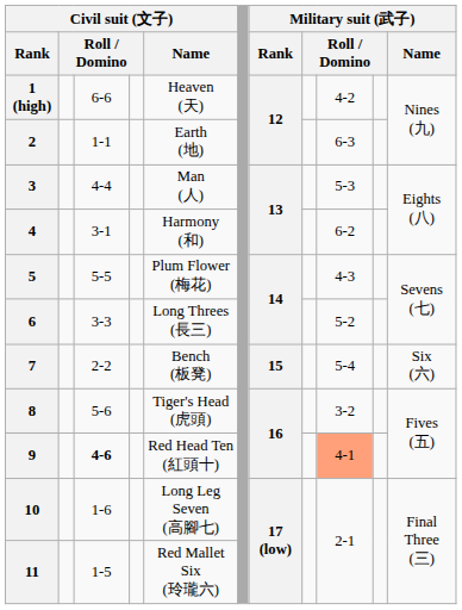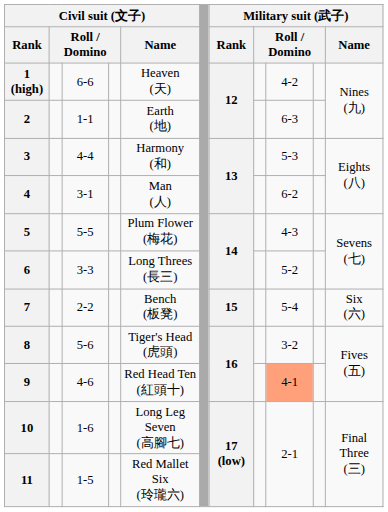 <table class="wikitable floatright" style="font-size:85%;text-align:center;width:30em;">
 <tr>
 <th colspan=5>Civil suit (文子)</th>
 <td rowspan=13 style="background:#aaa;"> </td>
 <th colspan=5>Military suit (武子)</th>
 </tr>
 <tr>
 <th>Rank</th>
 <th colspan=3>Roll / Domino</th>
 <th>Name</th>
 <th>Rank</th>
 <th colspan=3>Roll / Domino</th>
 <th>Name</th>
 </tr>
 <tr>
 <th>1 (high)</th>
 <td></td>
 <td>6-6</td>
 <td></td>
 <td>Heaven<br>(天)</td>
 <th rowspan=2>12</th>
 <td></td>
 <td>4-2</td>
 <td></td>
 <td rowspan=2>Nines<br>(九)</td>
 </tr>
 <tr>
 <th>2</th>
 <td></td>
 <td>1-1</td>
 <td></td>
 <td>Earth<br>(地)</td>
 <td></td>
 <td>6-3</td>
 <td></td>
 </tr>
 <tr>
 <th>3</th>
 <td></td>
 <td>4-4</td>
 <td></td>
-<td>Man<br>(人)</td>
+<td>Harmony<br>(和)</td>
 <th rowspan=2>13</th>
 <td></td>
 <td>5-3</td>
 <td></td>
 <td rowspan=2>Eights<br>(八)</td>
 </tr>
 <tr>
 <th>4</th>
 <td></td>
 <td>3-1</td>
 <td></td>
-<td>Harmony<br>(和)</td>
+<td>Man<br>(人)</td>
 <td></td>
 <td>6-2</td>
 <td></td>
 </tr>
 <tr>
 <th>5</th>
 <td></td>
 <td>5-5</td>
 <td></td>
 <td>Plum Flower<br>(梅花)</td>
 <th rowspan=2>14</th>
 <td></td>
 <td>4-3</td>
 <td></td>
 <td rowspan=2>Sevens<br>(七)</td>
 </tr>
 <tr>
 <th>6</th>
 <td></td>
 <td>3-3</td>
 <td></td>
 <td>Long Threes<br>(長三)</td>
 <td></td>
 <td>5-2</td>
 <td></td>
 </tr>
 <tr>
 <th>7</th>
 <td></td>
 <td>2-2</td>
 <td></td>
 <td>Bench<br>(板凳)</td>
 <th>15</th>
 <td></td>
 <td>5-4</td>
 <td></td>
 <td>Six<br>(六)</td>
 </tr>
 <tr>
 <th>8</th>
 <td></td>
 <td>5-6</td>
 <td></td>
 <td>Tiger's Head<br>(虎頭)</td>
 <th rowspan=2>16</th>
 <td></td>
 <td>3-2</td>
 <td></td>
 <td rowspan=2>Fives<br>(五)</td>
 </tr>
 <tr>
 <th>9</th>
 <td></td>
-<td><strong>4-6</strong></td>
+<td>4-6</td>
 <td></td>
 <td>Red Head Ten<br>(紅頭十)</td>
 <td></td>
 <td style="background: lightsalmon;">4-1</td>
 <td></td>
 </tr>
 <tr>
 <th>10</th>
 <td></td>
 <td>1-6</td>
 <td></td>
 <td>Long Leg Seven<br>(高腳七)</td>
 <th rowspan=2>17 (low)</th>
 <td rowspan=2></td>
 <td rowspan=2>2-1</td>
 <td rowspan=2></td>
 <td rowspan=2>Final Three<br>(三)</td>
 </tr>
 <tr>
 <th>11</th>
 <td></td>
 <td>1-5</td>
 <td></td>
 <td>Red Mallet Six<br>(玲瓏六)</td>
 </tr>
 </table>
